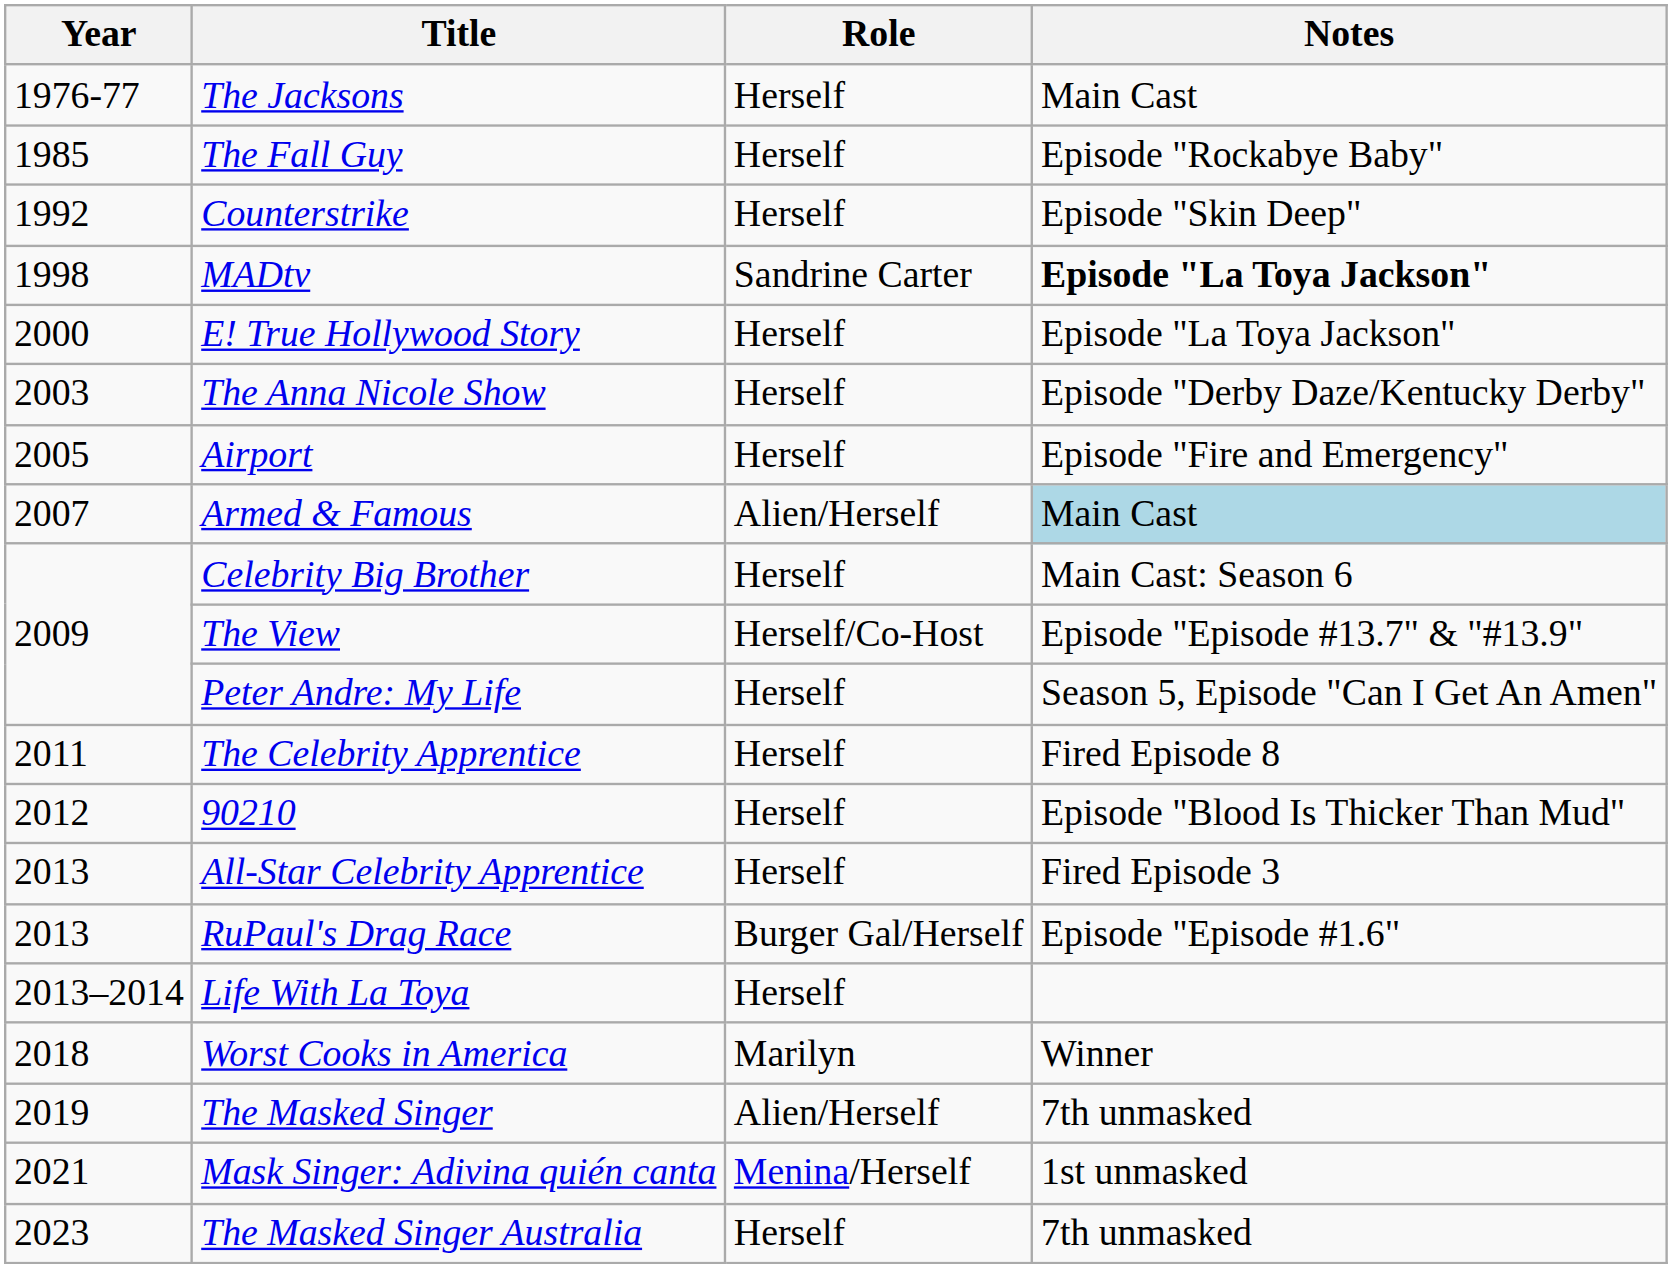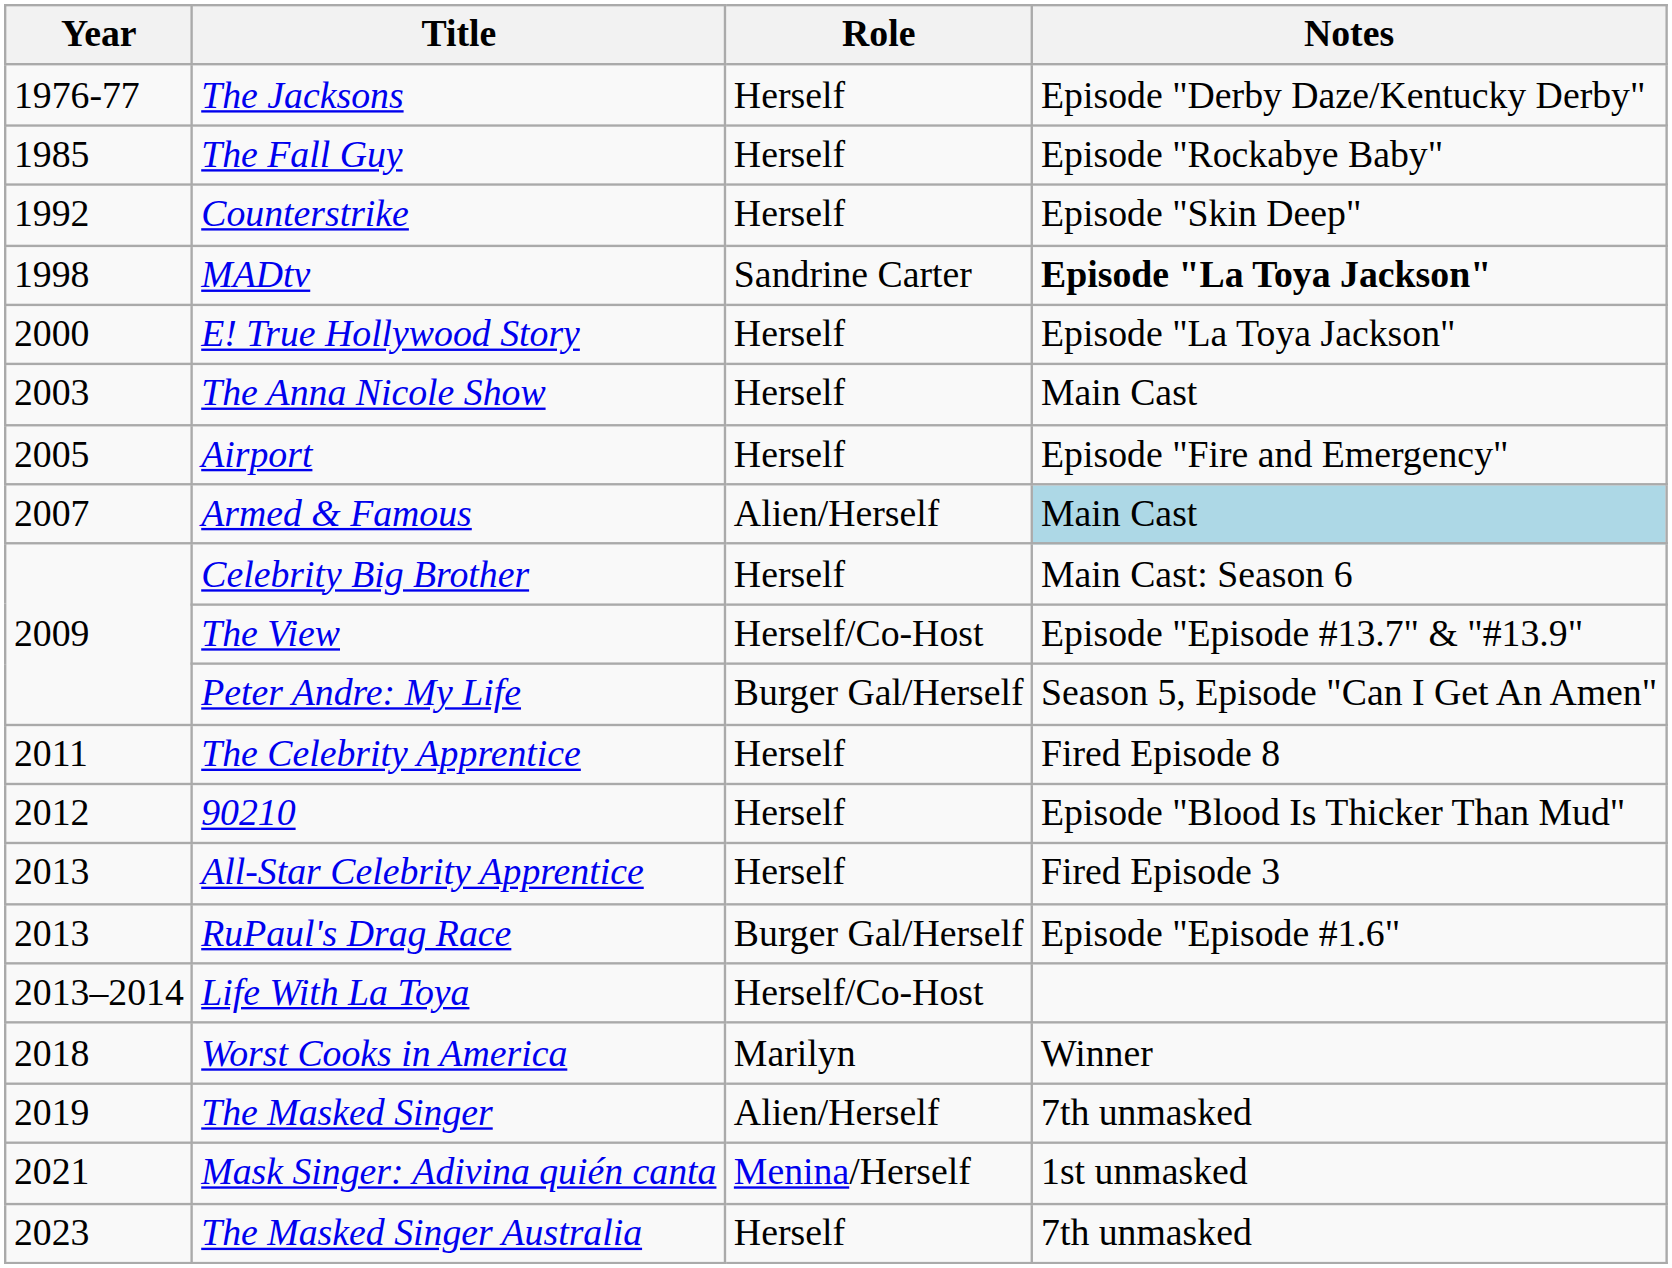 <table class="wikitable sortable">
 <tr>
 <th>Year</th>
 <th>Title</th>
 <th>Role</th>
 <th>Notes</th>
 </tr>
 <tr>
 <td>1976-77</td>
 <td><em><a href='#'>The Jacksons</a></em></td>
 <td>Herself</td>
-<td>Main Cast</td>
+<td>Episode "Derby Daze/Kentucky Derby"</td>
 </tr>
 <tr>
 <td>1985</td>
 <td><em><a href='#'>The Fall Guy</a></em></td>
 <td>Herself</td>
 <td>Episode "Rockabye Baby"</td>
 </tr>
 <tr>
 <td>1992</td>
 <td><em><a href='#'>Counterstrike</a></em></td>
 <td>Herself</td>
 <td>Episode "Skin Deep"</td>
 </tr>
 <tr>
 <td>1998</td>
 <td><em><a href='#'>MADtv</a></em></td>
 <td>Sandrine Carter</td>
 <td><strong>Episode "La Toya Jackson"</strong></td>
 </tr>
 <tr>
 <td>2000</td>
 <td><em><a href='#'>E! True Hollywood Story</a></em></td>
 <td>Herself</td>
 <td>Episode "La Toya Jackson"</td>
 </tr>
 <tr>
 <td>2003</td>
 <td><em><a href='#'>The Anna Nicole Show</a></em></td>
 <td>Herself</td>
-<td>Episode "Derby Daze/Kentucky Derby"</td>
+<td>Main Cast</td>
 </tr>
 <tr>
 <td>2005</td>
 <td><em><a href='#'>Airport</a></em></td>
 <td>Herself</td>
 <td>Episode "Fire and Emergency"</td>
 </tr>
 <tr>
 <td>2007</td>
 <td><em><a href='#'>Armed & Famous</a></em></td>
 <td>Alien/Herself</td>
 <td style="background: lightblue;">Main Cast</td>
 </tr>
 <tr>
 <td rowspan="3">2009</td>
 <td><em><a href='#'>Celebrity Big Brother</a></em></td>
 <td>Herself</td>
 <td>Main Cast: Season 6</td>
 </tr>
 <tr>
 <td><em><a href='#'>The View</a></em></td>
 <td>Herself/Co-Host</td>
 <td>Episode "Episode #13.7" & "#13.9"</td>
 </tr>
 <tr>
 <td><em><a href='#'>Peter Andre: My Life</a></em></td>
-<td>Herself</td>
+<td>Burger Gal/Herself</td>
 <td>Season 5, Episode "Can I Get An Amen"</td>
 </tr>
 <tr>
 <td>2011</td>
 <td><em><a href='#'>The Celebrity Apprentice</a></em></td>
 <td>Herself</td>
 <td>Fired Episode 8</td>
 </tr>
 <tr>
 <td>2012</td>
 <td><em><a href='#'>90210</a></em></td>
 <td>Herself</td>
 <td>Episode "Blood Is Thicker Than Mud"</td>
 </tr>
 <tr>
 <td>2013</td>
 <td><em><a href='#'>All-Star Celebrity Apprentice</a></em></td>
 <td>Herself</td>
 <td>Fired Episode 3</td>
 </tr>
 <tr>
 <td>2013</td>
 <td><em><a href='#'>RuPaul's Drag Race</a></em></td>
 <td>Burger Gal/Herself</td>
 <td>Episode "Episode #1.6"</td>
 </tr>
 <tr>
 <td>2013–2014</td>
 <td><em><a href='#'>Life With La Toya</a></em></td>
-<td>Herself</td>
+<td>Herself/Co-Host</td>
 <td></td>
 </tr>
 <tr>
 <td>2018</td>
 <td><em><a href='#'>Worst Cooks in America</a></em></td>
 <td>Marilyn</td>
 <td>Winner</td>
 </tr>
 <tr>
 <td>2019</td>
 <td><em><a href='#'>The Masked Singer</a></em></td>
 <td>Alien/Herself</td>
 <td>7th unmasked</td>
 </tr>
 <tr>
 <td>2021</td>
 <td><em><a href='#'>Mask Singer: Adivina quién canta</a></em></td>
 <td><a href='#'>Menina</a>/Herself</td>
 <td>1st unmasked</td>
 </tr>
 <tr>
 <td>2023</td>
 <td><em><a href='#'>The Masked Singer Australia</a></em></td>
 <td>Herself</td>
 <td>7th unmasked</td>
 </tr>
 </table>
